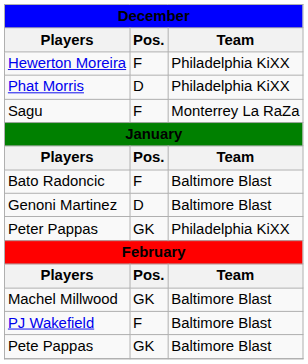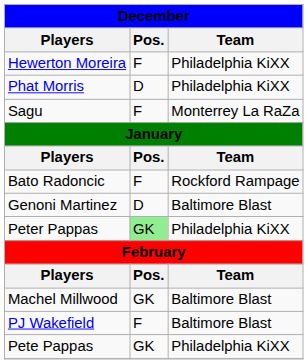 <table class="wikitable">
 <tr>
 <th style=background-color:Blue colspan=4><span>December</span></th>
 </tr>
 <tr>
 <th>Players</th>
 <th>Pos.</th>
 <th>Team</th>
 </tr>
 <tr>
 <td><a href='#'>Hewerton Moreira</a></td>
 <td>F</td>
 <td>Philadelphia KiXX</td>
 </tr>
 <tr>
 <td><a href='#'>Phat Morris</a></td>
 <td>D</td>
 <td>Philadelphia KiXX</td>
 </tr>
 <tr>
 <td>Sagu</td>
 <td>F</td>
 <td>Monterrey La RaZa</td>
 </tr>
 <tr>
 <th style=background-color:Green colspan=4><span>January</span></th>
 </tr>
 <tr>
 <th>Players</th>
 <th>Pos.</th>
 <th>Team</th>
 </tr>
 <tr>
 <td>Bato Radoncic</td>
 <td>F</td>
-<td>Baltimore Blast</td>
+<td>Rockford Rampage</td>
 </tr>
 <tr>
 <td>Genoni Martinez</td>
 <td>D</td>
 <td>Baltimore Blast</td>
 </tr>
 <tr>
 <td>Peter Pappas</td>
-<td>GK</td>
+<td style="background: lightgreen;">GK</td>
 <td>Philadelphia KiXX</td>
 </tr>
 <tr>
 <th style=background-color:Red colspan=4><span>February</span></th>
 </tr>
 <tr>
 <th>Players</th>
 <th>Pos.</th>
 <th>Team</th>
 </tr>
 <tr>
 <td>Machel Millwood</td>
 <td>GK</td>
 <td>Baltimore Blast</td>
 </tr>
 <tr>
 <td><a href='#'>PJ Wakefield</a></td>
 <td>F</td>
 <td>Baltimore Blast</td>
 </tr>
 <tr>
 <td>Pete Pappas</td>
 <td>GK</td>
-<td>Baltimore Blast</td>
+<td>Philadelphia KiXX</td>
 </tr>
 <tr>
 </tr>
 </table>
